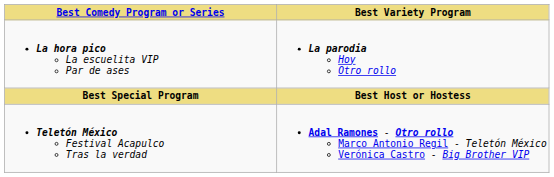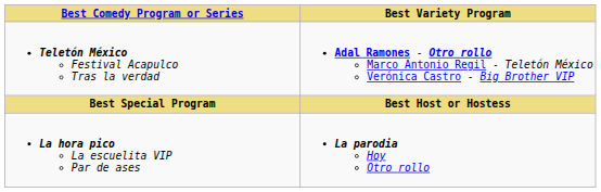 <table class="wikitable">
 <tr>
 <th style="background:#EEDD82; width:50%"><a href='#'>Best Comedy Program or Series</a></th>
 <th style="background:#EEDD82; width:50%">Best Variety Program</th>
 </tr>
 <tr>
-<td valign="top"><br><ul><li><strong><em>La hora pico</em></strong><ul><li><em>La escuelita VIP</em></li><li><em>Par de ases</em></li></ul></li></ul></td>
-<td valign="top"><br><ul><li><strong><em>La parodia</em></strong><ul><li><em><a href='#'>Hoy</a></em></li><li><em><a href='#'>Otro rollo</a></em></li></ul></li></ul></td>
+<td valign="top"><br><ul><li><strong><em>Teletón México</em></strong><ul><li><em>Festival Acapulco</em></li><li><em>Tras la verdad</em></li></ul></li></ul></td>
+<td valign="top"><br><ul><li><strong><a href='#'>Adal Ramones</a></strong> - <strong><em><a href='#'>Otro rollo</a></em></strong><ul><li><a href='#'>Marco Antonio Regil</a> - <em>Teletón México</em></li><li><a href='#'>Verónica Castro</a> - <em><a href='#'>Big Brother VIP</a></em></li></ul></li></ul></td>
 </tr>
 <tr>
 <th style="background:#EEDD82; width:50%">Best Special Program</th>
 <th style="background:#EEDD82; width:50%">Best Host or Hostess</th>
 </tr>
 <tr>
-<td valign="top"><br><ul><li><strong><em>Teletón México</em></strong><ul><li><em>Festival Acapulco</em></li><li><em>Tras la verdad</em></li></ul></li></ul></td>
-<td valign="top"><br><ul><li><strong><a href='#'>Adal Ramones</a></strong> - <strong><em><a href='#'>Otro rollo</a></em></strong><ul><li><a href='#'>Marco Antonio Regil</a> - <em>Teletón México</em></li><li><a href='#'>Verónica Castro</a> - <em><a href='#'>Big Brother VIP</a></em></li></ul></li></ul></td>
+<td valign="top"><br><ul><li><strong><em>La hora pico</em></strong><ul><li><em>La escuelita VIP</em></li><li><em>Par de ases</em></li></ul></li></ul></td>
+<td valign="top"><br><ul><li><strong><em>La parodia</em></strong><ul><li><em><a href='#'>Hoy</a></em></li><li><em><a href='#'>Otro rollo</a></em></li></ul></li></ul></td>
 </tr>
 </table>
